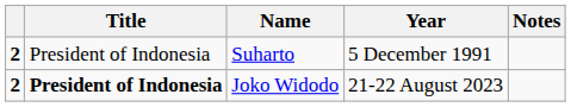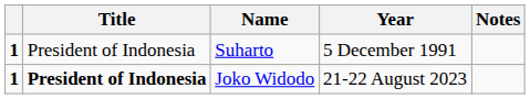 <table class="wikitable">
 <tr>
 <th></th>
 <th>Title</th>
 <th>Name</th>
 <th>Year</th>
 <th>Notes</th>
 </tr>
 <tr>
-<td><strong>2</strong></td>
+<td><strong>1</strong></td>
 <td>President of Indonesia</td>
 <td><a href='#'>Suharto</a></td>
 <td>5 December 1991</td>
 <td></td>
 </tr>
 <tr>
-<td><strong>2</strong></td>
+<td><strong>1</strong></td>
 <td><strong>President of Indonesia</strong></td>
 <td><a href='#'>Joko Widodo</a></td>
 <td>21-22 August 2023</td>
 <td></td>
 </tr>
 </table>
